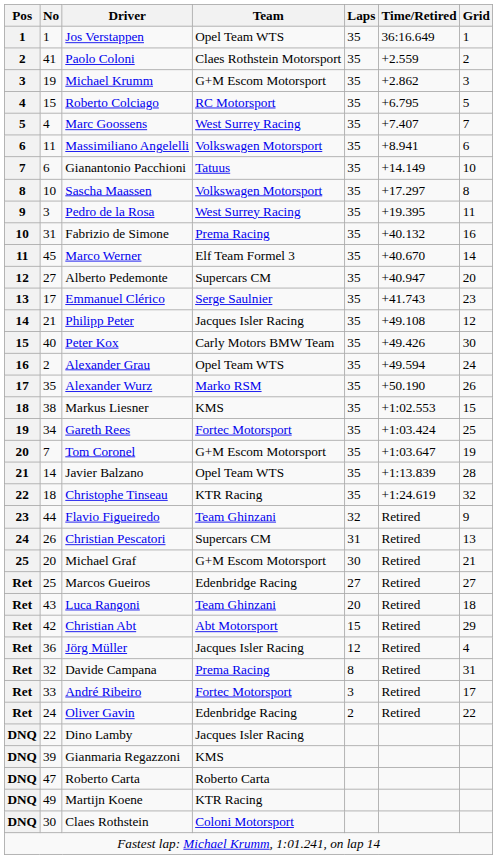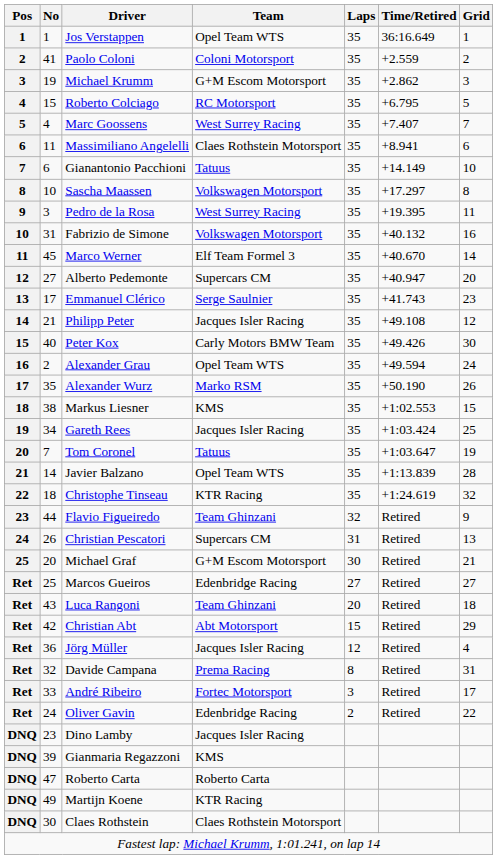 <table class="wikitable" style="font-size: 95%;">
 <tr>
 <th>Pos</th>
 <th>No</th>
 <th>Driver</th>
 <th>Team</th>
 <th>Laps</th>
 <th>Time/Retired</th>
 <th>Grid</th>
 </tr>
 <tr>
 <th>1</th>
 <td>1</td>
 <td> <a href='#'>Jos Verstappen</a></td>
 <td>Opel Team WTS</td>
 <td>35</td>
 <td>36:16.649</td>
 <td>1</td>
 </tr>
 <tr>
 <th>2</th>
 <td>41</td>
 <td> <a href='#'>Paolo Coloni</a></td>
-<td>Claes Rothstein Motorsport</td>
+<td><a href='#'>Coloni Motorsport</a></td>
 <td>35</td>
 <td>+2.559</td>
 <td>2</td>
 </tr>
 <tr>
 <th>3</th>
 <td>19</td>
 <td> <a href='#'>Michael Krumm</a></td>
 <td>G+M Escom Motorsport</td>
 <td>35</td>
 <td>+2.862</td>
 <td>3</td>
 </tr>
 <tr>
 <th>4</th>
 <td>15</td>
 <td> <a href='#'>Roberto Colciago</a></td>
 <td><a href='#'>RC Motorsport</a></td>
 <td>35</td>
 <td>+6.795</td>
 <td>5</td>
 </tr>
 <tr>
 <th>5</th>
 <td>4</td>
 <td> <a href='#'>Marc Goossens</a></td>
 <td><a href='#'>West Surrey Racing</a></td>
 <td>35</td>
 <td>+7.407</td>
 <td>7</td>
 </tr>
 <tr>
 <th>6</th>
 <td>11</td>
 <td> <a href='#'>Massimiliano Angelelli</a></td>
-<td><a href='#'>Volkswagen Motorsport</a></td>
+<td>Claes Rothstein Motorsport</td>
 <td>35</td>
 <td>+8.941</td>
 <td>6</td>
 </tr>
 <tr>
 <th>7</th>
 <td>6</td>
 <td> Gianantonio Pacchioni</td>
 <td><a href='#'>Tatuus</a></td>
 <td>35</td>
 <td>+14.149</td>
 <td>10</td>
 </tr>
 <tr>
 <th>8</th>
 <td>10</td>
 <td> <a href='#'>Sascha Maassen</a></td>
 <td><a href='#'>Volkswagen Motorsport</a></td>
 <td>35</td>
 <td>+17.297</td>
 <td>8</td>
 </tr>
 <tr>
 <th>9</th>
 <td>3</td>
 <td> <a href='#'>Pedro de la Rosa</a></td>
 <td><a href='#'>West Surrey Racing</a></td>
 <td>35</td>
 <td>+19.395</td>
 <td>11</td>
 </tr>
 <tr>
 <th>10</th>
 <td>31</td>
 <td> Fabrizio de Simone</td>
-<td><a href='#'>Prema Racing</a></td>
+<td><a href='#'>Volkswagen Motorsport</a></td>
 <td>35</td>
 <td>+40.132</td>
 <td>16</td>
 </tr>
 <tr>
 <th>11</th>
 <td>45</td>
 <td> <a href='#'>Marco Werner</a></td>
 <td>Elf Team Formel 3</td>
 <td>35</td>
 <td>+40.670</td>
 <td>14</td>
 </tr>
 <tr>
 <th>12</th>
 <td>27</td>
 <td> Alberto Pedemonte</td>
 <td>Supercars CM</td>
 <td>35</td>
 <td>+40.947</td>
 <td>20</td>
 </tr>
 <tr>
 <th>13</th>
 <td>17</td>
 <td> <a href='#'>Emmanuel Clérico</a></td>
 <td><a href='#'>Serge Saulnier</a></td>
 <td>35</td>
 <td>+41.743</td>
 <td>23</td>
 </tr>
 <tr>
 <th>14</th>
 <td>21</td>
 <td> <a href='#'>Philipp Peter</a></td>
 <td>Jacques Isler Racing</td>
 <td>35</td>
 <td>+49.108</td>
 <td>12</td>
 </tr>
 <tr>
 <th>15</th>
 <td>40</td>
 <td> <a href='#'>Peter Kox</a></td>
 <td>Carly Motors BMW Team</td>
 <td>35</td>
 <td>+49.426</td>
 <td>30</td>
 </tr>
 <tr>
 <th>16</th>
 <td>2</td>
 <td> <a href='#'>Alexander Grau</a></td>
 <td>Opel Team WTS</td>
 <td>35</td>
 <td>+49.594</td>
 <td>24</td>
 </tr>
 <tr>
 <th>17</th>
 <td>35</td>
 <td> <a href='#'>Alexander Wurz</a></td>
 <td><a href='#'>Marko RSM</a></td>
 <td>35</td>
 <td>+50.190</td>
 <td>26</td>
 </tr>
 <tr>
 <th>18</th>
 <td>38</td>
 <td> Markus Liesner</td>
 <td>KMS</td>
 <td>35</td>
 <td>+1:02.553</td>
 <td>15</td>
 </tr>
 <tr>
 <th>19</th>
 <td>34</td>
 <td> <a href='#'>Gareth Rees</a></td>
-<td><a href='#'>Fortec Motorsport</a></td>
+<td>Jacques Isler Racing</td>
 <td>35</td>
 <td>+1:03.424</td>
 <td>25</td>
 </tr>
 <tr>
 <th>20</th>
 <td>7</td>
 <td> <a href='#'>Tom Coronel</a></td>
-<td>G+M Escom Motorsport</td>
+<td><a href='#'>Tatuus</a></td>
 <td>35</td>
 <td>+1:03.647</td>
 <td>19</td>
 </tr>
 <tr>
 <th>21</th>
 <td>14</td>
 <td> Javier Balzano</td>
 <td>Opel Team WTS</td>
 <td>35</td>
 <td>+1:13.839</td>
 <td>28</td>
 </tr>
 <tr>
 <th>22</th>
 <td>18</td>
 <td> <a href='#'>Christophe Tinseau</a></td>
 <td>KTR Racing</td>
 <td>35</td>
 <td>+1:24.619</td>
 <td>32</td>
 </tr>
 <tr>
 <th>23</th>
 <td>44</td>
 <td> <a href='#'>Flavio Figueiredo</a></td>
 <td><a href='#'>Team Ghinzani</a></td>
 <td>32</td>
 <td>Retired</td>
 <td>9</td>
 </tr>
 <tr>
 <th>24</th>
 <td>26</td>
 <td> <a href='#'>Christian Pescatori</a></td>
 <td>Supercars CM</td>
 <td>31</td>
 <td>Retired</td>
 <td>13</td>
 </tr>
 <tr>
 <th>25</th>
 <td>20</td>
 <td> Michael Graf</td>
 <td>G+M Escom Motorsport</td>
 <td>30</td>
 <td>Retired</td>
 <td>21</td>
 </tr>
 <tr>
 <th>Ret</th>
 <td>25</td>
 <td> Marcos Gueiros</td>
 <td>Edenbridge Racing</td>
 <td>27</td>
 <td>Retired</td>
 <td>27</td>
 </tr>
 <tr>
 <th>Ret</th>
 <td>43</td>
 <td> <a href='#'>Luca Rangoni</a></td>
 <td><a href='#'>Team Ghinzani</a></td>
 <td>20</td>
 <td>Retired</td>
 <td>18</td>
 </tr>
 <tr>
 <th>Ret</th>
 <td>42</td>
 <td> <a href='#'>Christian Abt</a></td>
 <td><a href='#'>Abt Motorsport</a></td>
 <td>15</td>
 <td>Retired</td>
 <td>29</td>
 </tr>
 <tr>
 <th>Ret</th>
 <td>36</td>
 <td> <a href='#'>Jörg Müller</a></td>
 <td>Jacques Isler Racing</td>
 <td>12</td>
 <td>Retired</td>
 <td>4</td>
 </tr>
 <tr>
 <th>Ret</th>
 <td>32</td>
 <td> Davide Campana</td>
 <td><a href='#'>Prema Racing</a></td>
 <td>8</td>
 <td>Retired</td>
 <td>31</td>
 </tr>
 <tr>
 <th>Ret</th>
 <td>33</td>
 <td> <a href='#'>André Ribeiro</a></td>
 <td><a href='#'>Fortec Motorsport</a></td>
 <td>3</td>
 <td>Retired</td>
 <td>17</td>
 </tr>
 <tr>
 <th>Ret</th>
 <td>24</td>
 <td> <a href='#'>Oliver Gavin</a></td>
 <td>Edenbridge Racing</td>
 <td>2</td>
 <td>Retired</td>
 <td>22</td>
 </tr>
 <tr>
 <th>DNQ</th>
-<td>22</td>
+<td>23</td>
 <td> Dino Lamby</td>
 <td>Jacques Isler Racing</td>
 <td></td>
 <td></td>
 <td></td>
 </tr>
 <tr>
 <th>DNQ</th>
 <td>39</td>
 <td> Gianmaria Regazzoni</td>
 <td>KMS</td>
 <td></td>
 <td></td>
 <td></td>
 </tr>
 <tr>
 <th>DNQ</th>
 <td>47</td>
 <td> Roberto Carta</td>
 <td>Roberto Carta</td>
 <td></td>
 <td></td>
 <td></td>
 </tr>
 <tr>
 <th>DNQ</th>
 <td>49</td>
 <td> Martijn Koene</td>
 <td>KTR Racing</td>
 <td></td>
 <td></td>
 <td></td>
 </tr>
 <tr>
 <th>DNQ</th>
 <td>30</td>
 <td> Claes Rothstein</td>
-<td><a href='#'>Coloni Motorsport</a></td>
+<td>Claes Rothstein Motorsport</td>
 <td></td>
 <td></td>
 <td></td>
 </tr>
 <tr>
 <td colspan=7 align=center><em>Fastest lap: <a href='#'>Michael Krumm</a>, 1:01.241,  on lap 14</em></td>
 </tr>
 </table>
